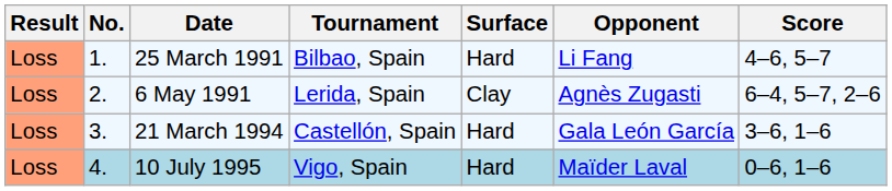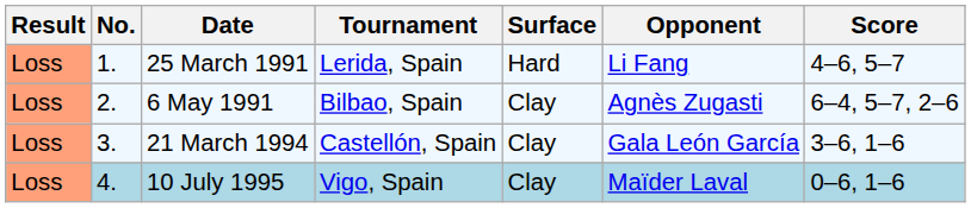 <table class="sortable wikitable" style=font-size:97%>
 <tr>
 <th>Result</th>
 <th>No.</th>
 <th>Date</th>
 <th>Tournament</th>
 <th>Surface</th>
 <th>Opponent</th>
 <th>Score</th>
 </tr>
 <tr style="background:#f0f8ff;">
 <td style="background:#ffa07a;">Loss</td>
 <td>1.</td>
 <td>25 March 1991</td>
-<td><a href='#'>Bilbao</a>, Spain</td>
+<td><a href='#'>Lerida</a>, Spain</td>
 <td>Hard</td>
 <td> <a href='#'>Li Fang</a></td>
 <td>4–6, 5–7</td>
 </tr>
 <tr style="background:#f0f8ff;">
 <td style="background:#ffa07a;">Loss</td>
 <td>2.</td>
 <td>6 May 1991</td>
-<td><a href='#'>Lerida</a>, Spain</td>
+<td><a href='#'>Bilbao</a>, Spain</td>
 <td>Clay</td>
 <td> <a href='#'>Agnès Zugasti</a></td>
 <td>6–4, 5–7, 2–6</td>
 </tr>
 <tr style="background:#f0f8ff;">
 <td style="background:#ffa07a;">Loss</td>
 <td>3.</td>
 <td>21 March 1994</td>
 <td><a href='#'>Castellón</a>, Spain</td>
-<td>Hard</td>
+<td>Clay</td>
 <td> <a href='#'>Gala León García</a></td>
 <td>3–6, 1–6</td>
 </tr>
 <tr style="background:lightblue;">
 <td style="background:#ffa07a;">Loss</td>
 <td>4.</td>
 <td>10 July 1995</td>
 <td><a href='#'>Vigo</a>, Spain</td>
-<td>Hard</td>
+<td>Clay</td>
 <td> <a href='#'>Maïder Laval</a></td>
 <td>0–6, 1–6</td>
 </tr>
 </table>
